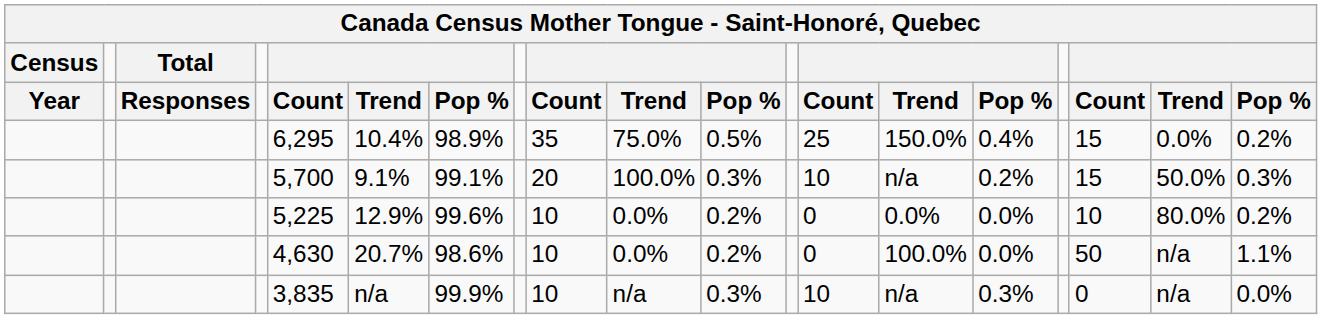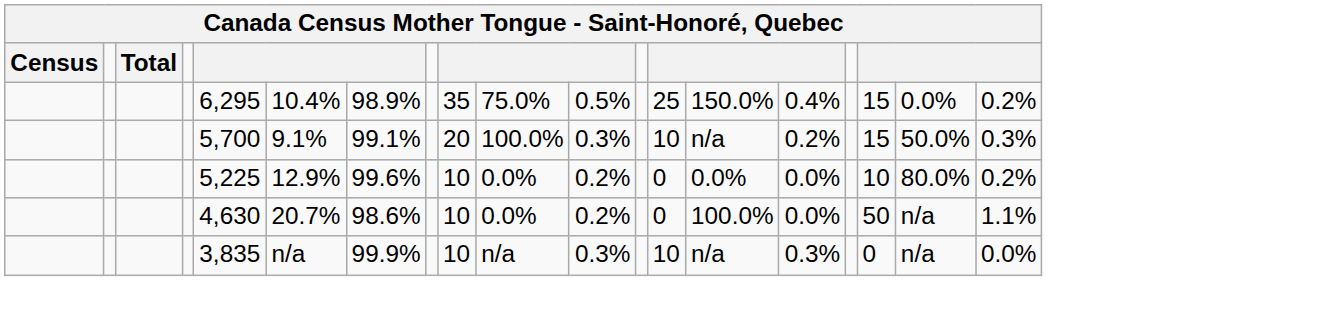 <table class="wikitable">
 <tr>
 <th colspan="19">Canada Census Mother Tongue - Saint-Honoré, Quebec</th>
 </tr>
 <tr>
 <th>Census</th>
 <td></td>
 <th>Total</th>
 <td colspan="1"></td>
 <th colspan="3"></th>
 <td colspan="1"></td>
 <th colspan="3"></th>
 <td colspan="1"></td>
 <th colspan="3"></th>
 <td colspan="1"></td>
 <th colspan="3"></th>
-</tr>
-<tr>
-<th>Year</th>
-<td></td>
-<th>Responses</th>
-<td></td>
-<th>Count</th>
-<th>Trend</th>
-<th>Pop %</th>
-<td></td>
-<th>Count</th>
-<th>Trend</th>
-<th>Pop %</th>
-<td></td>
-<th>Count</th>
-<th>Trend</th>
-<th>Pop %</th>
-<td></td>
-<th>Count</th>
-<th>Trend</th>
-<th>Pop %</th>
 </tr>
 <tr>
 <td></td>
 <td></td>
 <td></td>
 <td></td>
 <td>6,295</td>
 <td> 10.4%</td>
 <td>98.9%</td>
 <td></td>
 <td>35</td>
 <td> 75.0%</td>
 <td>0.5%</td>
 <td></td>
 <td>25</td>
 <td> 150.0%</td>
 <td>0.4%</td>
 <td></td>
 <td>15</td>
 <td> 0.0%</td>
 <td>0.2%</td>
 </tr>
 <tr>
 <td></td>
 <td></td>
 <td></td>
 <td></td>
 <td>5,700</td>
 <td> 9.1%</td>
 <td>99.1%</td>
 <td></td>
 <td>20</td>
 <td> 100.0%</td>
 <td>0.3%</td>
 <td></td>
 <td>10</td>
 <td> n/a</td>
 <td>0.2%</td>
 <td></td>
 <td>15</td>
 <td> 50.0%</td>
 <td>0.3%</td>
 </tr>
 <tr>
 <td></td>
 <td></td>
 <td></td>
 <td></td>
 <td>5,225</td>
 <td> 12.9%</td>
 <td>99.6%</td>
 <td></td>
 <td>10</td>
 <td> 0.0%</td>
 <td>0.2%</td>
 <td></td>
 <td>0</td>
 <td> 0.0%</td>
 <td>0.0%</td>
 <td></td>
 <td>10</td>
 <td> 80.0%</td>
 <td>0.2%</td>
 </tr>
 <tr>
 <td></td>
 <td></td>
 <td></td>
 <td></td>
 <td>4,630</td>
 <td> 20.7%</td>
 <td>98.6%</td>
 <td></td>
 <td>10</td>
 <td> 0.0%</td>
 <td>0.2%</td>
 <td></td>
 <td>0</td>
 <td> 100.0%</td>
 <td>0.0%</td>
 <td></td>
 <td>50</td>
 <td> n/a</td>
 <td>1.1%</td>
 </tr>
 <tr>
 <td></td>
 <td></td>
 <td></td>
 <td></td>
 <td>3,835</td>
 <td>n/a</td>
 <td>99.9%</td>
 <td></td>
 <td>10</td>
 <td>n/a</td>
 <td>0.3%</td>
 <td></td>
 <td>10</td>
 <td>n/a</td>
 <td>0.3%</td>
 <td></td>
 <td>0</td>
 <td>n/a</td>
 <td>0.0%</td>
 </tr>
 </table>
